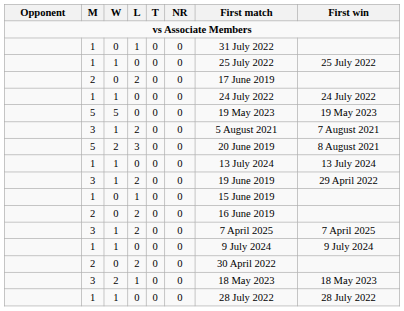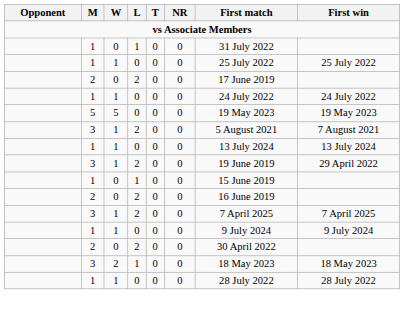 <table class="wikitable" style="text-align: center; width: 600px;">
 <tr>
 <th>Opponent</th>
 <th>M</th>
 <th>W</th>
 <th>L</th>
 <th>T</th>
 <th>NR</th>
 <th>First match</th>
 <th>First win</th>
 </tr>
 <tr>
 <td colspan="8" style="text-align:center;"><strong>vs Associate Members</strong></td>
 </tr>
 <tr>
 <td align=left></td>
 <td>1</td>
 <td>0</td>
 <td>1</td>
 <td>0</td>
 <td>0</td>
 <td>31 July 2022</td>
 <td></td>
 </tr>
 <tr>
 <td align=left></td>
 <td>1</td>
 <td>1</td>
 <td>0</td>
 <td>0</td>
 <td>0</td>
 <td>25 July 2022</td>
 <td>25 July 2022</td>
 </tr>
 <tr>
 <td align=left></td>
 <td>2</td>
 <td>0</td>
 <td>2</td>
 <td>0</td>
 <td>0</td>
 <td>17 June 2019</td>
 <td></td>
 </tr>
 <tr>
 <td align=left></td>
 <td>1</td>
 <td>1</td>
 <td>0</td>
 <td>0</td>
 <td>0</td>
 <td>24 July 2022</td>
 <td>24 July 2022</td>
 </tr>
 <tr>
 <td align=left></td>
 <td>5</td>
 <td>5</td>
 <td>0</td>
 <td>0</td>
 <td>0</td>
 <td>19 May 2023</td>
 <td>19 May 2023</td>
 </tr>
 <tr>
 <td align=left></td>
 <td>3</td>
 <td>1</td>
 <td>2</td>
 <td>0</td>
 <td>0</td>
 <td>5 August 2021</td>
 <td>7 August 2021</td>
-</tr>
-<tr>
-<td align=left></td>
-<td>5</td>
-<td>2</td>
-<td>3</td>
-<td>0</td>
-<td>0</td>
-<td>20 June 2019</td>
-<td>8 August 2021</td>
 </tr>
 <tr>
 <td align=left></td>
 <td>1</td>
 <td>1</td>
 <td>0</td>
 <td>0</td>
 <td>0</td>
 <td>13 July 2024</td>
 <td>13 July 2024</td>
 </tr>
 <tr>
 <td align=left></td>
 <td>3</td>
 <td>1</td>
 <td>2</td>
 <td>0</td>
 <td>0</td>
 <td>19 June 2019</td>
 <td>29 April 2022</td>
 </tr>
 <tr>
 <td align=left></td>
 <td>1</td>
 <td>0</td>
 <td>1</td>
 <td>0</td>
 <td>0</td>
 <td>15 June 2019</td>
 <td></td>
 </tr>
 <tr>
 <td align=left></td>
 <td>2</td>
 <td>0</td>
 <td>2</td>
 <td>0</td>
 <td>0</td>
 <td>16 June 2019</td>
 <td></td>
 </tr>
 <tr>
 <td align=left></td>
 <td>3</td>
 <td>1</td>
 <td>2</td>
 <td>0</td>
 <td>0</td>
 <td>7 April 2025</td>
 <td>7 April 2025</td>
 </tr>
 <tr>
 <td align=left></td>
 <td>1</td>
 <td>1</td>
 <td>0</td>
 <td>0</td>
 <td>0</td>
 <td>9 July 2024</td>
 <td>9 July 2024</td>
 </tr>
 <tr>
 <td align=left></td>
 <td>2</td>
 <td>0</td>
 <td>2</td>
 <td>0</td>
 <td>0</td>
 <td>30 April 2022</td>
 <td></td>
 </tr>
 <tr>
 <td align=left></td>
 <td>3</td>
 <td>2</td>
 <td>1</td>
 <td>0</td>
 <td>0</td>
 <td>18 May 2023</td>
 <td>18 May 2023</td>
 </tr>
 <tr>
 <td align=left></td>
 <td>1</td>
 <td>1</td>
 <td>0</td>
 <td>0</td>
 <td>0</td>
 <td>28 July 2022</td>
 <td>28 July 2022</td>
 </tr>
 </table>
